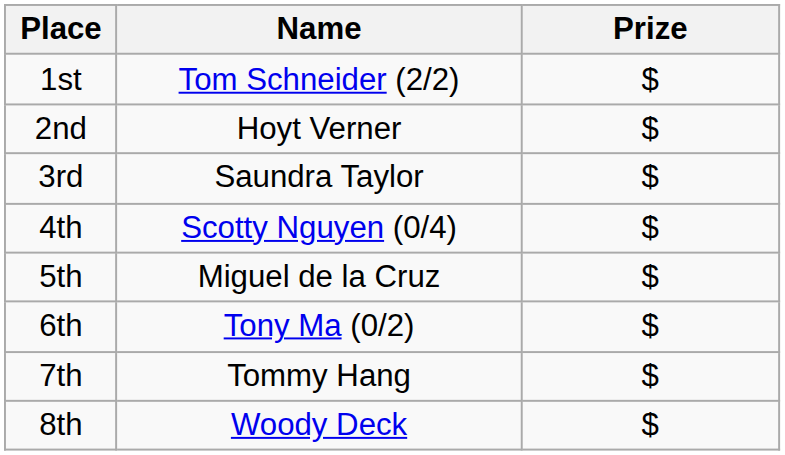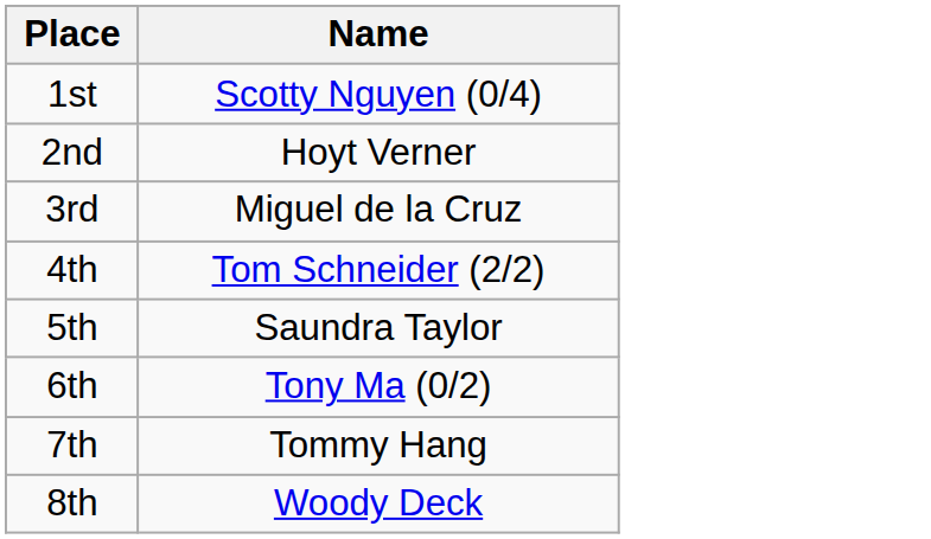 <table class="wikitable" style="text-align:center">
 <tr>
 <th width="50">Place</th>
 <th width="200">Name</th>
-<th width="125">Prize</th>
 </tr>
 <tr>
 <td>1st</td>
-<td><a href='#'>Tom Schneider</a> (2/2)</td>
-<td>$</td>
+<td><a href='#'>Scotty Nguyen</a> (0/4)</td>
 </tr>
 <tr>
 <td>2nd</td>
 <td>Hoyt Verner</td>
-<td>$</td>
 </tr>
 <tr>
 <td>3rd</td>
-<td>Saundra Taylor</td>
-<td>$</td>
+<td>Miguel de la Cruz</td>
 </tr>
 <tr>
 <td>4th</td>
-<td><a href='#'>Scotty Nguyen</a> (0/4)</td>
-<td>$</td>
+<td><a href='#'>Tom Schneider</a> (2/2)</td>
 </tr>
 <tr>
 <td>5th</td>
-<td>Miguel de la Cruz</td>
-<td>$</td>
+<td>Saundra Taylor</td>
 </tr>
 <tr>
 <td>6th</td>
 <td><a href='#'>Tony Ma</a> (0/2)</td>
-<td>$</td>
 </tr>
 <tr>
 <td>7th</td>
 <td>Tommy Hang</td>
-<td>$</td>
 </tr>
 <tr>
 <td>8th</td>
 <td><a href='#'>Woody Deck</a></td>
-<td>$</td>
 </tr>
 </table>
